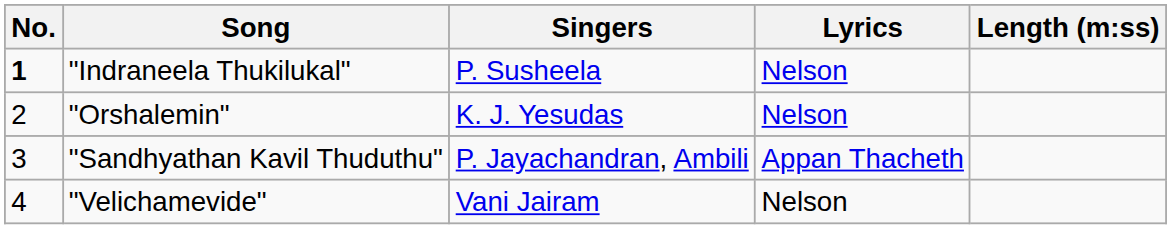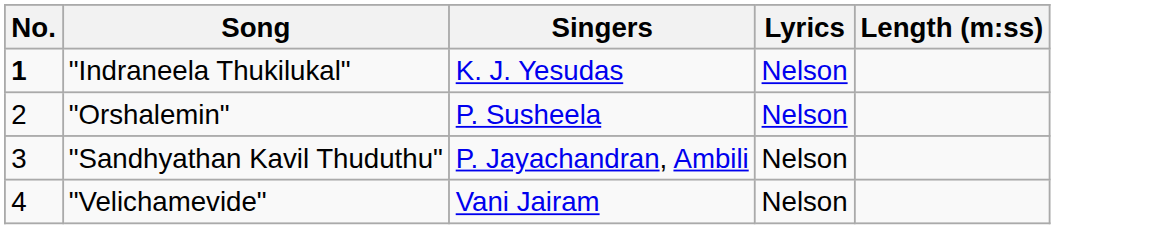 <table class="wikitable" style="font-size:95%;">
 <tr>
 <th>No.</th>
 <th>Song</th>
 <th>Singers</th>
 <th>Lyrics</th>
 <th>Length (m:ss)</th>
 </tr>
 <tr>
 <td><strong>1</strong></td>
 <td>"Indraneela Thukilukal"</td>
-<td><a href='#'>P. Susheela</a></td>
+<td><a href='#'>K. J. Yesudas</a></td>
 <td><a href='#'>Nelson</a></td>
 <td></td>
 </tr>
 <tr>
 <td>2</td>
 <td>"Orshalemin"</td>
-<td><a href='#'>K. J. Yesudas</a></td>
+<td><a href='#'>P. Susheela</a></td>
 <td><a href='#'>Nelson</a></td>
 <td></td>
 </tr>
 <tr>
 <td>3</td>
 <td>"Sandhyathan Kavil Thuduthu"</td>
 <td><a href='#'>P. Jayachandran</a>, <a href='#'>Ambili</a></td>
-<td><a href='#'>Appan Thacheth</a></td>
+<td>Nelson</td>
 <td></td>
 </tr>
 <tr>
 <td>4</td>
 <td>"Velichamevide"</td>
 <td><a href='#'>Vani Jairam</a></td>
 <td>Nelson</td>
 <td></td>
 </tr>
 </table>
